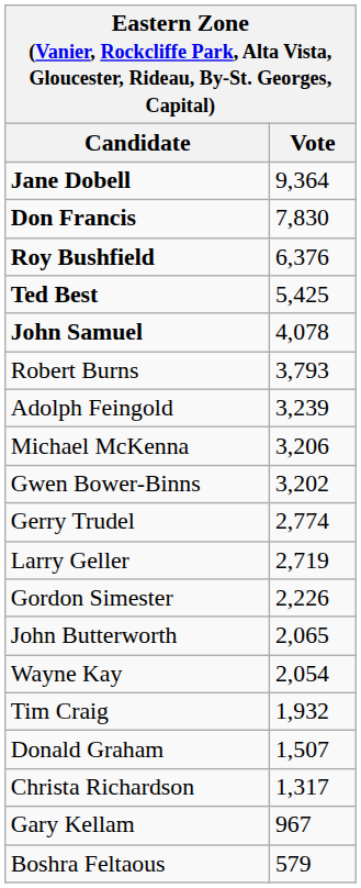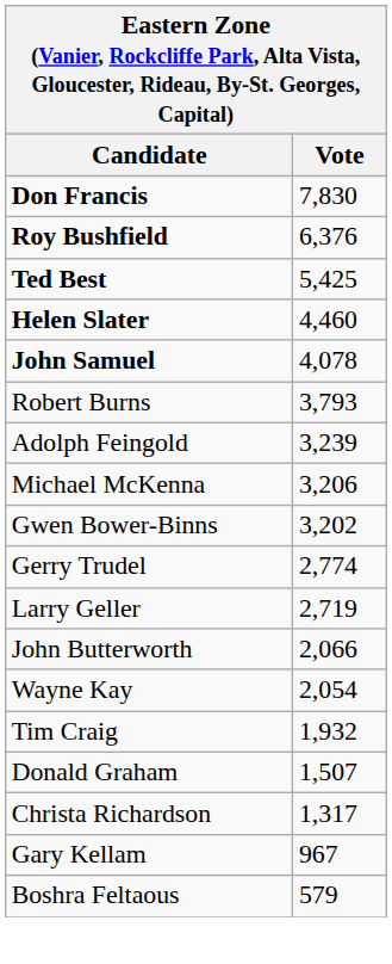 <table class="wikitable">
 <tr>
 <th colspan="2">Eastern Zone <br> <small>(<a href='#'>Vanier</a>, <a href='#'>Rockcliffe Park</a>, Alta Vista, Gloucester, Rideau, By-St. Georges, Capital) </small></th>
 </tr>
 <tr>
 <th style="width: 170px">Candidate</th>
 <th bgcolor="#DDDDFF" width="50px">Vote</th>
-</tr>
-<tr>
-<td><strong>Jane Dobell</strong></td>
-<td>9,364</td>
 </tr>
 <tr>
 <td><strong>Don Francis</strong></td>
 <td>7,830</td>
 </tr>
 <tr>
 <td><strong>Roy Bushfield</strong></td>
 <td>6,376</td>
 </tr>
 <tr>
 <td><strong>Ted Best</strong></td>
 <td>5,425</td>
+</tr>
+<tr>
+<td><strong>Helen Slater</strong></td>
+<td>4,460</td>
 </tr>
 <tr>
 <td><strong>John Samuel</strong></td>
 <td>4,078</td>
 </tr>
 <tr>
 <td>Robert Burns</td>
 <td>3,793</td>
 </tr>
 <tr>
 <td>Adolph Feingold</td>
 <td>3,239</td>
 </tr>
 <tr>
 <td>Michael McKenna</td>
 <td>3,206</td>
 </tr>
 <tr>
 <td>Gwen Bower-Binns</td>
 <td>3,202</td>
 </tr>
 <tr>
 <td>Gerry Trudel</td>
 <td>2,774</td>
 </tr>
 <tr>
 <td>Larry Geller</td>
 <td>2,719</td>
 </tr>
 <tr>
-<td>Gordon Simester</td>
-<td>2,226</td>
-</tr>
-<tr>
 <td>John Butterworth</td>
-<td>2,065</td>
+<td>2,066</td>
 </tr>
 <tr>
 <td>Wayne Kay</td>
 <td>2,054</td>
 </tr>
 <tr>
 <td>Tim Craig</td>
 <td>1,932</td>
 </tr>
 <tr>
 <td>Donald Graham</td>
 <td>1,507</td>
 </tr>
 <tr>
 <td>Christa Richardson</td>
 <td>1,317</td>
 </tr>
 <tr>
 <td>Gary Kellam</td>
 <td>967</td>
 </tr>
 <tr>
 <td>Boshra Feltaous</td>
 <td>579</td>
 </tr>
 </table>
